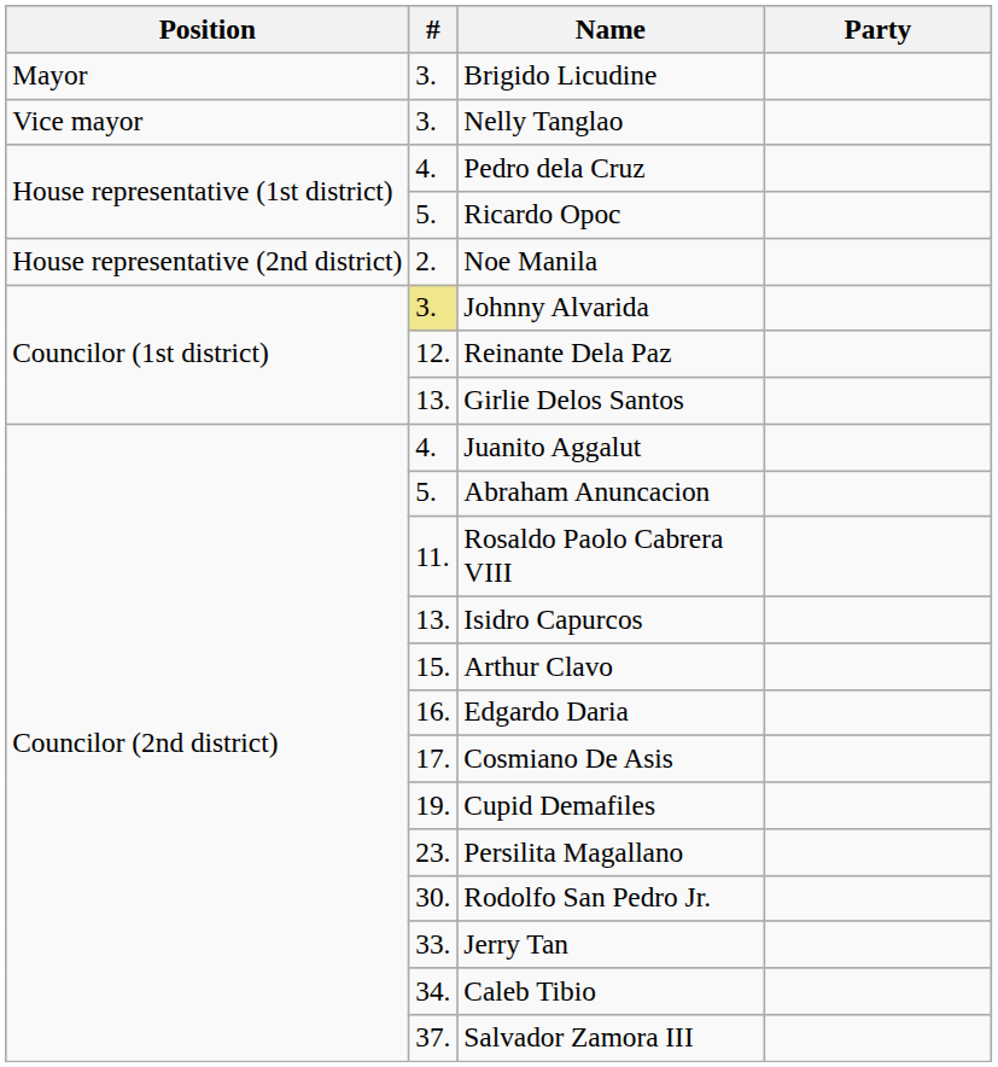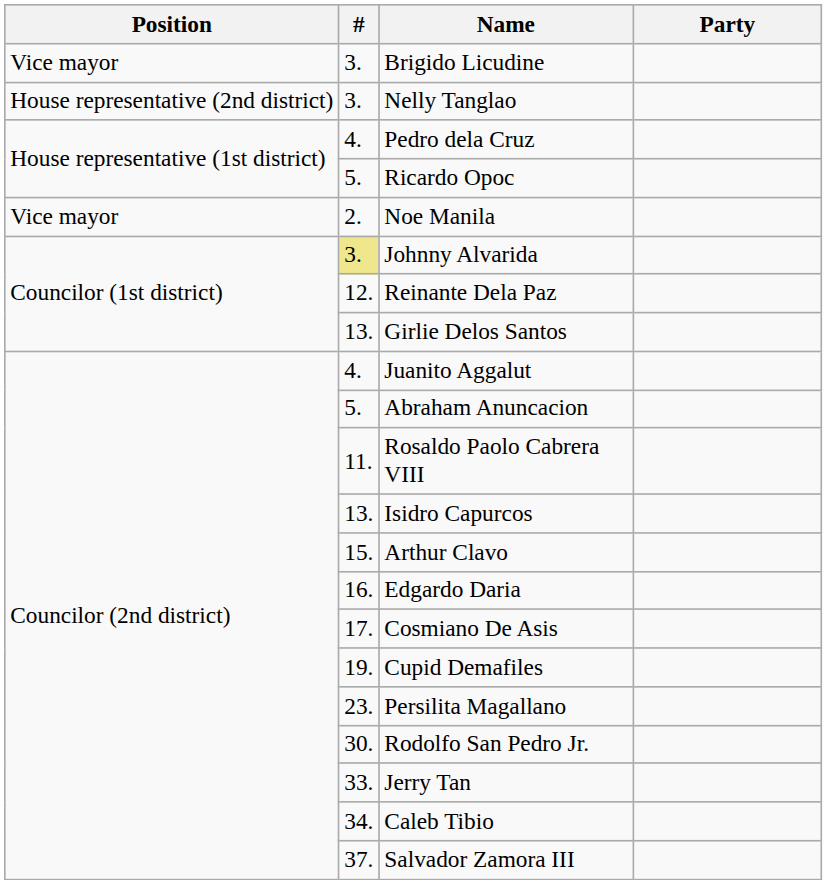 <table class=wikitable style="font-size:90%">
 <tr>
 <th>Position</th>
 <th>#</th>
 <th width=150px>Name</th>
 <th colspan=2 width=110px>Party</th>
 </tr>
 <tr>
-<td>Mayor</td>
+<td>Vice mayor</td>
 <td>3.</td>
 <td>Brigido Licudine</td>
 <td></td>
 </tr>
 <tr>
-<td>Vice mayor</td>
+<td>House representative (2nd district)</td>
 <td>3.</td>
 <td>Nelly Tanglao</td>
 <td></td>
 </tr>
 <tr>
 <td rowspan="2">House representative (1st district)</td>
 <td>4.</td>
 <td>Pedro dela Cruz</td>
 <td></td>
 </tr>
 <tr>
 <td>5.</td>
 <td>Ricardo Opoc</td>
 <td></td>
 </tr>
 <tr>
-<td>House representative (2nd district)</td>
+<td>Vice mayor</td>
 <td>2.</td>
 <td>Noe Manila</td>
 <td></td>
 </tr>
 <tr>
 <td rowspan="3">Councilor (1st district)</td>
 <td style="background: khaki;">3.</td>
 <td>Johnny Alvarida</td>
 <td></td>
 </tr>
 <tr>
 <td>12.</td>
 <td>Reinante Dela Paz</td>
 <td></td>
 </tr>
 <tr>
 <td>13.</td>
 <td>Girlie Delos Santos</td>
 <td></td>
 </tr>
 <tr>
 <td rowspan="13">Councilor (2nd district)</td>
 <td>4.</td>
 <td>Juanito Aggalut</td>
 <td></td>
 </tr>
 <tr>
 <td>5.</td>
 <td>Abraham Anuncacion</td>
 <td></td>
 </tr>
 <tr>
 <td>11.</td>
 <td>Rosaldo Paolo Cabrera VIII</td>
 <td></td>
 </tr>
 <tr>
 <td>13.</td>
 <td>Isidro Capurcos</td>
 <td></td>
 </tr>
 <tr>
 <td>15.</td>
 <td>Arthur Clavo</td>
 <td></td>
 </tr>
 <tr>
 <td>16.</td>
 <td>Edgardo Daria</td>
 <td></td>
 </tr>
 <tr>
 <td>17.</td>
 <td>Cosmiano De Asis</td>
 <td></td>
 </tr>
 <tr>
 <td>19.</td>
 <td>Cupid Demafiles</td>
 <td></td>
 </tr>
 <tr>
 <td>23.</td>
 <td>Persilita Magallano</td>
 <td></td>
 </tr>
 <tr>
 <td>30.</td>
 <td>Rodolfo San Pedro Jr.</td>
 <td></td>
 </tr>
 <tr>
 <td>33.</td>
 <td>Jerry Tan</td>
 <td></td>
 </tr>
 <tr>
 <td>34.</td>
 <td>Caleb Tibio</td>
 <td></td>
 </tr>
 <tr>
 <td>37.</td>
 <td>Salvador Zamora III</td>
 <td></td>
 </tr>
 </table>
